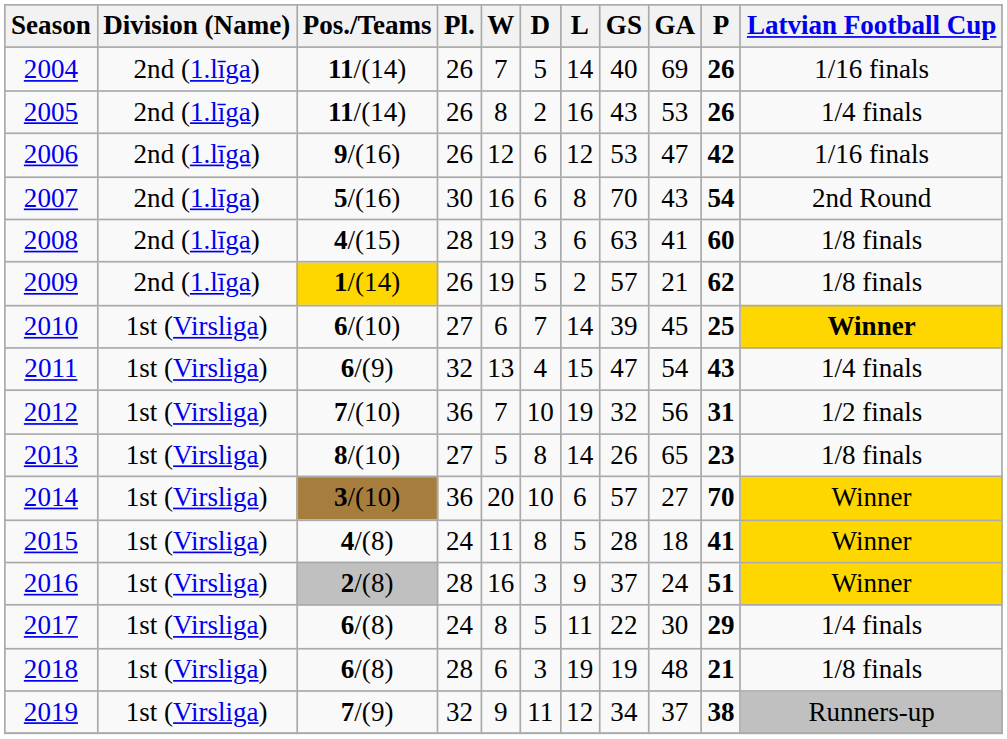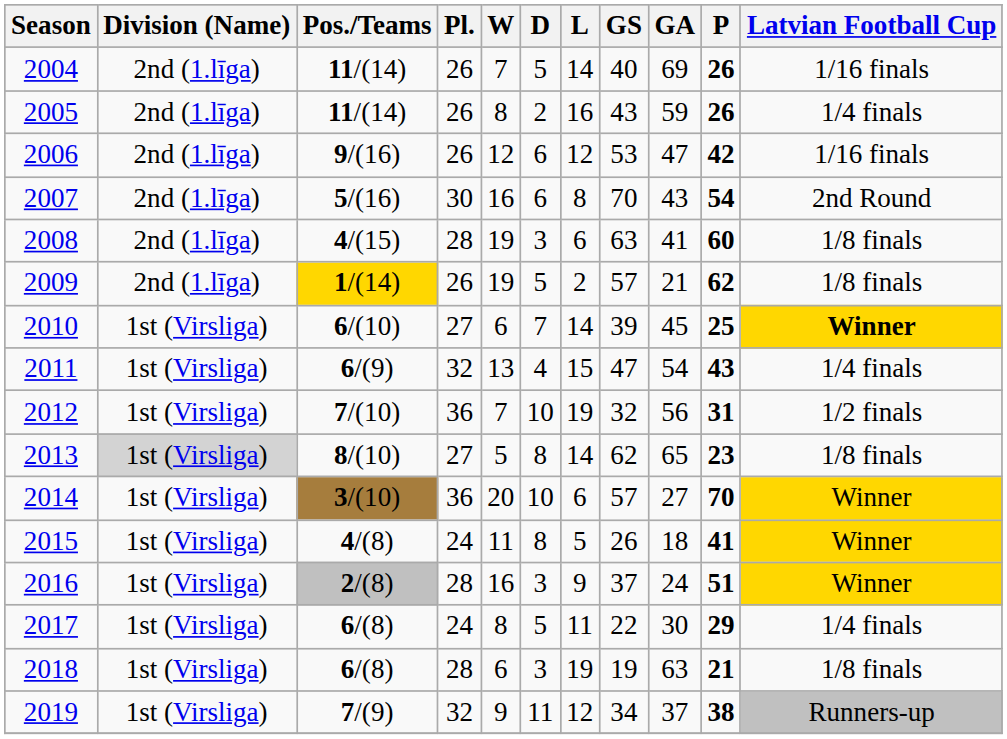 <table class="wikitable">
 <tr>
 <th>Season</th>
 <th>Division (Name)</th>
 <th>Pos./Teams</th>
 <th>Pl.</th>
 <th>W</th>
 <th>D</th>
 <th>L</th>
 <th>GS</th>
 <th>GA</th>
 <th>P</th>
 <th><a href='#'>Latvian Football Cup</a></th>
 </tr>
 <tr>
 <td align=center><a href='#'>2004</a></td>
 <td align=center>2nd (<a href='#'>1.līga</a>)</td>
 <td align=center><strong>11</strong>/(14)</td>
 <td align=center>26</td>
 <td align=center>7</td>
 <td align=center>5</td>
 <td align=center>14</td>
 <td align=center>40</td>
 <td align=center>69</td>
 <td align=center><strong>26</strong></td>
 <td align=center>1/16 finals</td>
 </tr>
 <tr>
 <td align=center><a href='#'>2005</a></td>
 <td align=center>2nd (<a href='#'>1.līga</a>)</td>
 <td align=center><strong>11</strong>/(14)</td>
 <td align=center>26</td>
 <td align=center>8</td>
 <td align=center>2</td>
 <td align=center>16</td>
 <td align=center>43</td>
-<td align=center>53</td>
+<td align=center>59</td>
 <td align=center><strong>26</strong></td>
 <td align=center  bgcolor=>1/4 finals</td>
 </tr>
 <tr>
 <td align=center><a href='#'>2006</a></td>
 <td align=center>2nd (<a href='#'>1.līga</a>)</td>
 <td align=center><strong>9</strong>/(16)</td>
 <td align=center>26</td>
 <td align=center>12</td>
 <td align=center>6</td>
 <td align=center>12</td>
 <td align=center>53</td>
 <td align=center>47</td>
 <td align=center><strong>42</strong></td>
 <td align=center>1/16 finals</td>
 </tr>
 <tr>
 <td align=center><a href='#'>2007</a></td>
 <td align=center>2nd (<a href='#'>1.līga</a>)</td>
 <td align=center><strong>5</strong>/(16)</td>
 <td align=center>30</td>
 <td align=center>16</td>
 <td align=center>6</td>
 <td align=center>8</td>
 <td align=center>70</td>
 <td align=center>43</td>
 <td align=center><strong>54</strong></td>
 <td align=center>2nd Round</td>
 </tr>
 <tr>
 <td align=center><a href='#'>2008</a></td>
 <td align=center>2nd (<a href='#'>1.līga</a>)</td>
 <td align=center><strong>4</strong>/(15)</td>
 <td align=center>28</td>
 <td align=center>19</td>
 <td align=center>3</td>
 <td align=center>6</td>
 <td align=center>63</td>
 <td align=center>41</td>
 <td align=center><strong>60</strong></td>
 <td align=center>1/8 finals</td>
 </tr>
 <tr>
 <td align=center><a href='#'>2009</a></td>
 <td align=center>2nd (<a href='#'>1.līga</a>)</td>
 <td align=center bgcolor=GOLD><strong>1</strong>/(14)</td>
 <td align=center>26</td>
 <td align=center>19</td>
 <td align=center>5</td>
 <td align=center>2</td>
 <td align=center>57</td>
 <td align=center>21</td>
 <td align=center><strong>62</strong></td>
 <td align=center>1/8 finals</td>
 </tr>
 <tr>
 <td align=center><a href='#'>2010</a></td>
 <td align=center>1st (<a href='#'>Virsliga</a>)</td>
 <td align=center bgcolor=><strong>6</strong>/(10)</td>
 <td align=center>27</td>
 <td align=center>6</td>
 <td align=center>7</td>
 <td align=center>14</td>
 <td align=center>39</td>
 <td align=center>45</td>
 <td align=center><strong>25</strong></td>
 <td align=center bgcolor=gold><strong>Winner</strong></td>
 </tr>
 <tr>
 <td align=center><a href='#'>2011</a></td>
 <td align=center>1st (<a href='#'>Virsliga</a>)</td>
 <td align=center bgcolor=><strong>6</strong>/(9)</td>
 <td align=center>32</td>
 <td align=center>13</td>
 <td align=center>4</td>
 <td align=center>15</td>
 <td align=center>47</td>
 <td align=center>54</td>
 <td align=center><strong>43</strong></td>
 <td align=center  bgcolor=>1/4 finals</td>
 </tr>
 <tr>
 <td align=center><a href='#'>2012</a></td>
 <td align=center>1st (<a href='#'>Virsliga</a>)</td>
 <td align=center bgcolor=><strong>7</strong>/(10)</td>
 <td align=center>36</td>
 <td align=center>7</td>
 <td align=center>10</td>
 <td align=center>19</td>
 <td align=center>32</td>
 <td align=center>56</td>
 <td align=center><strong>31</strong></td>
 <td align=center bgcolor=>1/2 finals</td>
 </tr>
 <tr>
 <td align=center><a href='#'>2013</a></td>
-<td align=center>1st (<a href='#'>Virsliga</a>)</td>
+<td align=center style="background: lightgrey;">1st (<a href='#'>Virsliga</a>)</td>
 <td align=center bgcolor=><strong>8</strong>/(10)</td>
 <td align=center>27</td>
 <td align=center>5</td>
 <td align=center>8</td>
 <td align=center>14</td>
-<td align=center>26</td>
+<td align=center>62</td>
 <td align=center>65</td>
 <td align=center><strong>23</strong></td>
 <td align=center bgcolor=>1/8 finals</td>
 </tr>
 <tr>
 <td align=center><a href='#'>2014</a></td>
 <td align=center>1st (<a href='#'>Virsliga</a>)</td>
 <td align=center bgcolor=#A67D3D><strong>3</strong>/(10)</td>
 <td align=center>36</td>
 <td align=center>20</td>
 <td align=center>10</td>
 <td align=center>6</td>
 <td align=center>57</td>
 <td align=center>27</td>
 <td align=center><strong>70</strong></td>
 <td align=center bgcolor=GOLD>Winner</td>
 </tr>
 <tr>
 <td align=center><a href='#'>2015</a></td>
 <td align=center>1st (<a href='#'>Virsliga</a>)</td>
 <td align=center bgcolor=><strong>4</strong>/(8)</td>
 <td align=center>24</td>
 <td align=center>11</td>
 <td align=center>8</td>
 <td align=center>5</td>
-<td align=center>28</td>
+<td align=center>26</td>
 <td align=center>18</td>
 <td align=center><strong>41</strong></td>
 <td align=center bgcolor=GOLD>Winner</td>
 </tr>
 <tr>
 <td align=center><a href='#'>2016</a></td>
 <td align=center>1st (<a href='#'>Virsliga</a>)</td>
 <td align=center bgcolor=silver><strong>2</strong>/(8)</td>
 <td align=center>28</td>
 <td align=center>16</td>
 <td align=center>3</td>
 <td align=center>9</td>
 <td align=center>37</td>
 <td align=center>24</td>
 <td align=center><strong>51</strong></td>
 <td align=center bgcolor=GOLD>Winner</td>
 </tr>
 <tr>
 <td align=center><a href='#'>2017</a></td>
 <td align=center>1st (<a href='#'>Virsliga</a>)</td>
 <td align=center bgcolor=><strong>6</strong>/(8)</td>
 <td align=center>24</td>
 <td align=center>8</td>
 <td align=center>5</td>
 <td align=center>11</td>
 <td align=center>22</td>
 <td align=center>30</td>
 <td align=center><strong>29</strong></td>
 <td align=center bgcolor=>1/4 finals</td>
 </tr>
 <tr>
 <td align=center><a href='#'>2018</a></td>
 <td align=center>1st (<a href='#'>Virsliga</a>)</td>
 <td align=center bgcolor=><strong>6</strong>/(8)</td>
 <td align=center>28</td>
 <td align=center>6</td>
 <td align=center>3</td>
 <td align=center>19</td>
 <td align=center>19</td>
-<td align=center>48</td>
+<td align=center>63</td>
 <td align=center><strong>21</strong></td>
 <td align=center bgcolor=>1/8 finals</td>
 </tr>
 <tr>
 <td align=center><a href='#'>2019</a></td>
 <td align=center>1st (<a href='#'>Virsliga</a>)</td>
 <td align=center bgcolor=><strong>7</strong>/(9)</td>
 <td align=center>32</td>
 <td align=center>9</td>
 <td align=center>11</td>
 <td align=center>12</td>
 <td align=center>34</td>
 <td align=center>37</td>
 <td align=center><strong>38</strong></td>
 <td align=center bgcolor=silver>Runners-up</td>
 </tr>
 <tr>
 </tr>
 </table>
